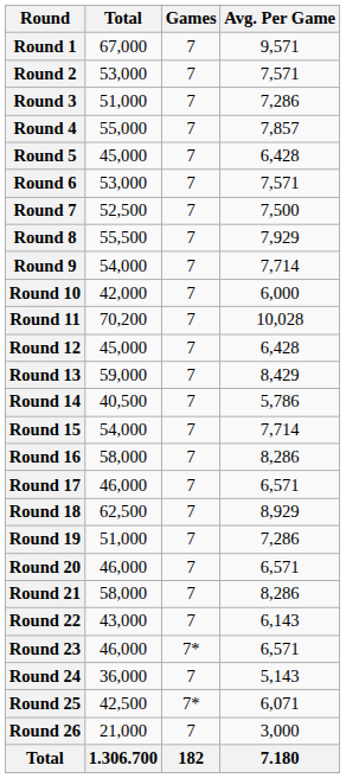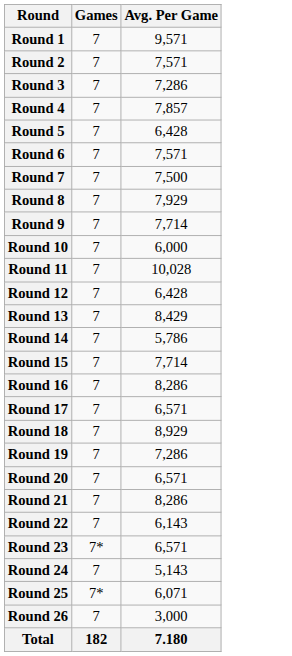 <table class="wikitable plainrowheaders sortable" style="text-align:center;">
 <tr>
 <th>Round</th>
-<th>Total</th>
 <th>Games</th>
 <th>Avg. Per Game</th>
 </tr>
 <tr>
 <th scope='row'>Round 1</th>
-<td>67,000</td>
 <td>7</td>
 <td>9,571</td>
 </tr>
 <tr>
 <th scope='row'>Round 2</th>
-<td>53,000</td>
 <td>7</td>
 <td>7,571</td>
 </tr>
 <tr>
 <th scope='row'>Round 3</th>
-<td>51,000</td>
 <td>7</td>
 <td>7,286</td>
 </tr>
 <tr>
 <th scope='row'>Round 4</th>
-<td>55,000</td>
 <td>7</td>
 <td>7,857</td>
 </tr>
 <tr>
 <th scope='row'>Round 5</th>
-<td>45,000</td>
 <td>7</td>
 <td>6,428</td>
 </tr>
 <tr>
 <th scope='row'>Round 6</th>
-<td>53,000</td>
 <td>7</td>
 <td>7,571</td>
 </tr>
 <tr>
 <th scope='row'>Round 7</th>
-<td>52,500</td>
 <td>7</td>
 <td>7,500</td>
 </tr>
 <tr>
 <th scope='row'>Round 8</th>
-<td>55,500</td>
 <td>7</td>
 <td>7,929</td>
 </tr>
 <tr>
 <th scope='row'>Round 9</th>
-<td>54,000</td>
 <td>7</td>
 <td>7,714</td>
 </tr>
 <tr>
 <th scope='row'>Round 10</th>
-<td>42,000</td>
 <td>7</td>
 <td>6,000</td>
 </tr>
 <tr>
 <th scope='row'>Round 11</th>
-<td>70,200</td>
 <td>7</td>
 <td>10,028</td>
 </tr>
 <tr>
 <th scope='row'>Round 12</th>
-<td>45,000</td>
 <td>7</td>
 <td>6,428</td>
 </tr>
 <tr>
 <th scope='row'>Round 13</th>
-<td>59,000</td>
 <td>7</td>
 <td>8,429</td>
 </tr>
 <tr>
 <th scope='row'>Round 14</th>
-<td>40,500</td>
 <td>7</td>
 <td>5,786</td>
 </tr>
 <tr>
 <th scope='row'>Round 15</th>
-<td>54,000</td>
 <td>7</td>
 <td>7,714</td>
 </tr>
 <tr>
 <th scope='row'>Round 16</th>
-<td>58,000</td>
 <td>7</td>
 <td>8,286</td>
 </tr>
 <tr>
 <th scope='row'>Round 17</th>
-<td>46,000</td>
 <td>7</td>
 <td>6,571</td>
 </tr>
 <tr>
 <th scope='row'>Round 18</th>
-<td>62,500</td>
 <td>7</td>
 <td>8,929</td>
 </tr>
 <tr>
 <th scope='row'>Round 19</th>
-<td>51,000</td>
 <td>7</td>
 <td>7,286</td>
 </tr>
 <tr>
 <th scope='row'>Round 20</th>
-<td>46,000</td>
 <td>7</td>
 <td>6,571</td>
 </tr>
 <tr>
 <th scope='row'>Round 21</th>
-<td>58,000</td>
 <td>7</td>
 <td>8,286</td>
 </tr>
 <tr>
 <th scope='row'>Round 22</th>
-<td>43,000</td>
 <td>7</td>
 <td>6,143</td>
 </tr>
 <tr>
 <th scope='row'>Round 23</th>
-<td>46,000</td>
 <td>7*</td>
 <td>6,571</td>
 </tr>
 <tr>
 <th scope='row'>Round 24</th>
-<td>36,000</td>
 <td>7</td>
 <td>5,143</td>
 </tr>
 <tr>
 <th scope='row'>Round 25</th>
-<td>42,500</td>
 <td>7*</td>
 <td>6,071</td>
 </tr>
 <tr>
 <th scope='row'>Round 26</th>
-<td>21,000</td>
 <td>7</td>
 <td>3,000</td>
 </tr>
 <tr>
 <th scope='row'><strong>Total</strong></th>
-<th><strong>1.306.700</strong></th>
 <th><strong>182</strong></th>
 <th><strong>7.180</strong></th>
 </tr>
 </table>
